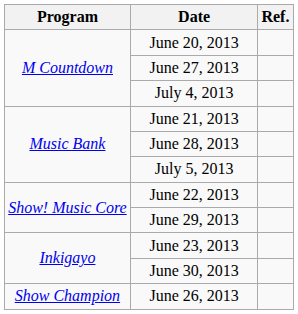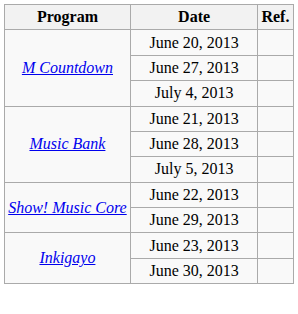 <table class="wikitable sortable" style="text-align:center">
 <tr>
 <th>Program</th>
 <th width="120">Date</th>
 <th class="unsortable">Ref.</th>
 </tr>
 <tr>
 <td rowspan="3"><em><a href='#'>M Countdown</a></em></td>
 <td>June 20, 2013</td>
 <td></td>
 </tr>
 <tr>
 <td>June 27, 2013</td>
 <td></td>
 </tr>
 <tr>
 <td>July 4, 2013</td>
 <td></td>
 </tr>
 <tr>
 <td rowspan="3"><em><a href='#'>Music Bank</a></em></td>
 <td>June 21, 2013</td>
 <td></td>
 </tr>
 <tr>
 <td>June 28, 2013</td>
 <td></td>
 </tr>
 <tr>
 <td>July 5, 2013</td>
 <td></td>
 </tr>
 <tr>
 <td rowspan="2"><em><a href='#'>Show! Music Core</a></em></td>
 <td>June 22, 2013</td>
 <td></td>
 </tr>
 <tr>
 <td>June 29, 2013</td>
 <td></td>
 </tr>
 <tr>
 <td rowspan="2"><em><a href='#'>Inkigayo</a></em></td>
 <td>June 23, 2013</td>
 <td></td>
 </tr>
 <tr>
 <td>June 30, 2013</td>
 <td></td>
 </tr>
-<tr>
-<td><em><a href='#'>Show Champion</a></em></td>
-<td>June 26, 2013</td>
-<td></td>
-</tr>
 </table>
